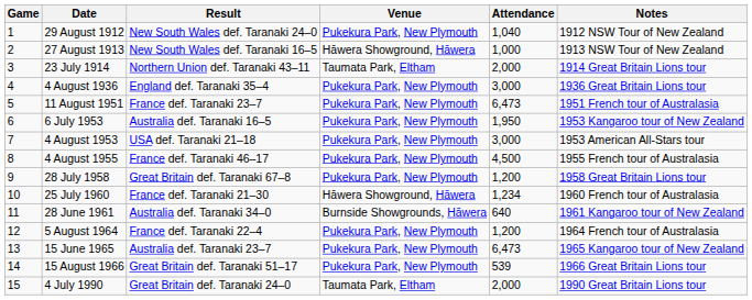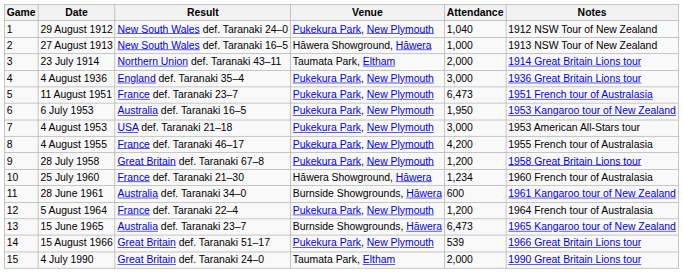 <table class="wikitable">
 <tr>
 <th>Game</th>
 <th>Date</th>
 <th>Result</th>
 <th>Venue</th>
 <th>Attendance</th>
 <th>Notes</th>
 </tr>
 <tr>
 <td>1</td>
 <td>29 August 1912</td>
 <td> <a href='#'>New South Wales</a> def.  Taranaki 24–0</td>
 <td><a href='#'>Pukekura Park</a>, <a href='#'>New Plymouth</a></td>
 <td>1,040</td>
 <td>1912 NSW Tour of New Zealand</td>
 </tr>
 <tr>
 <td>2</td>
 <td>27 August 1913</td>
 <td> <a href='#'>New South Wales</a> def.  Taranaki 16–5</td>
 <td>Hāwera Showground, <a href='#'>Hāwera</a></td>
 <td>1,000</td>
 <td>1913 NSW Tour of New Zealand</td>
 </tr>
 <tr>
 <td>3</td>
 <td>23 July 1914</td>
 <td> <a href='#'>Northern Union</a> def.  Taranaki 43–11</td>
 <td>Taumata Park, <a href='#'>Eltham</a></td>
 <td>2,000</td>
 <td><a href='#'>1914 Great Britain Lions tour</a></td>
 </tr>
 <tr>
 <td>4</td>
 <td>4 August 1936</td>
 <td> <a href='#'>England</a> def.  Taranaki 35–4</td>
 <td><a href='#'>Pukekura Park</a>, <a href='#'>New Plymouth</a></td>
 <td>3,000</td>
 <td><a href='#'>1936 Great Britain Lions tour</a></td>
 </tr>
 <tr>
 <td>5</td>
 <td>11 August 1951</td>
 <td> <a href='#'>France</a> def.  Taranaki 23–7</td>
 <td><a href='#'>Pukekura Park</a>, <a href='#'>New Plymouth</a></td>
 <td>6,473</td>
 <td><a href='#'>1951 French tour of Australasia</a></td>
 </tr>
 <tr>
 <td>6</td>
 <td>6 July 1953</td>
 <td> <a href='#'>Australia</a> def.  Taranaki 16–5</td>
 <td><a href='#'>Pukekura Park</a>, <a href='#'>New Plymouth</a></td>
 <td>1,950</td>
 <td><a href='#'>1953 Kangaroo tour of New Zealand</a></td>
 </tr>
 <tr>
 <td>7</td>
 <td>4 August 1953</td>
 <td> <a href='#'>USA</a> def.  Taranaki 21–18</td>
 <td><a href='#'>Pukekura Park</a>, <a href='#'>New Plymouth</a></td>
 <td>3,000</td>
 <td>1953 American All-Stars tour</td>
 </tr>
 <tr>
 <td>8</td>
 <td>4 August 1955</td>
 <td> <a href='#'>France</a> def.  Taranaki 46–17</td>
 <td><a href='#'>Pukekura Park</a>, <a href='#'>New Plymouth</a></td>
-<td>4,500</td>
+<td>4,200</td>
 <td>1955 French tour of Australasia</td>
 </tr>
 <tr>
 <td>9</td>
 <td>28 July 1958</td>
 <td> <a href='#'>Great Britain</a> def.  Taranaki 67–8</td>
 <td><a href='#'>Pukekura Park</a>, <a href='#'>New Plymouth</a></td>
 <td>1,200</td>
 <td><a href='#'>1958 Great Britain Lions tour</a></td>
 </tr>
 <tr>
 <td>10</td>
 <td>25 July 1960</td>
 <td> <a href='#'>France</a> def.  Taranaki 21–30</td>
 <td>Hāwera Showground, <a href='#'>Hāwera</a></td>
 <td>1,234</td>
 <td>1960 French tour of Australasia</td>
 </tr>
 <tr>
 <td>11</td>
 <td>28 June 1961</td>
 <td> <a href='#'>Australia</a> def.  Taranaki 34–0</td>
 <td>Burnside Showgrounds, <a href='#'>Hāwera</a></td>
-<td>640</td>
+<td>600</td>
 <td><a href='#'>1961 Kangaroo tour of New Zealand</a></td>
 </tr>
 <tr>
 <td>12</td>
 <td>5 August 1964</td>
 <td> <a href='#'>France</a> def.  Taranaki 22–4</td>
 <td><a href='#'>Pukekura Park</a>, <a href='#'>New Plymouth</a></td>
 <td>1,200</td>
 <td>1964 French tour of Australasia</td>
 </tr>
 <tr>
 <td>13</td>
 <td>15 June 1965</td>
 <td> <a href='#'>Australia</a> def.  Taranaki 23–7</td>
-<td><a href='#'>Pukekura Park</a>, <a href='#'>New Plymouth</a></td>
+<td>Burnside Showgrounds, <a href='#'>Hāwera</a></td>
 <td>6,473</td>
 <td><a href='#'>1965 Kangaroo tour of New Zealand</a></td>
 </tr>
 <tr>
 <td>14</td>
 <td>15 August 1966</td>
 <td> <a href='#'>Great Britain</a> def.  Taranaki 51–17</td>
 <td><a href='#'>Pukekura Park</a>, <a href='#'>New Plymouth</a></td>
 <td>539</td>
 <td><a href='#'>1966 Great Britain Lions tour</a></td>
 </tr>
 <tr>
 <td>15</td>
 <td>4 July 1990</td>
 <td> <a href='#'>Great Britain</a> def.  Taranaki 24–0</td>
 <td>Taumata Park, <a href='#'>Eltham</a></td>
 <td>2,000</td>
 <td><a href='#'>1990 Great Britain Lions tour</a></td>
 </tr>
 </table>
